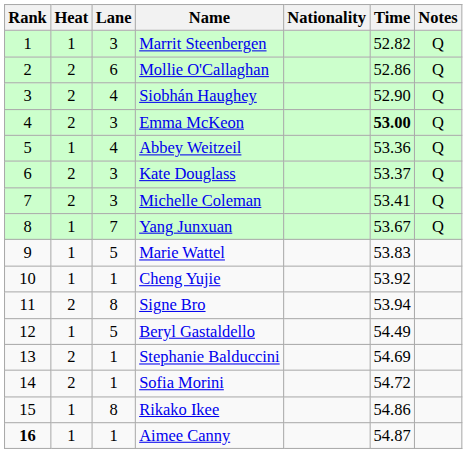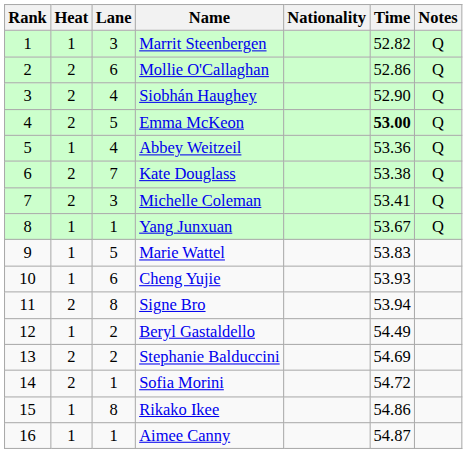 <table class="wikitable sortable" style="text-align:center">
 <tr>
 <th>Rank</th>
 <th>Heat</th>
 <th>Lane</th>
 <th>Name</th>
 <th>Nationality</th>
 <th>Time</th>
 <th>Notes</th>
 </tr>
 <tr bgcolor=ccffcc>
 <td>1</td>
 <td>1</td>
 <td>3</td>
 <td align=left><a href='#'>Marrit Steenbergen</a></td>
 <td align=left></td>
 <td>52.82</td>
 <td>Q</td>
 </tr>
 <tr bgcolor=ccffcc>
 <td>2</td>
 <td>2</td>
 <td>6</td>
 <td align=left><a href='#'>Mollie O'Callaghan</a></td>
 <td align=left></td>
 <td>52.86</td>
 <td>Q</td>
 </tr>
 <tr bgcolor=ccffcc>
 <td>3</td>
 <td>2</td>
 <td>4</td>
 <td align=left><a href='#'>Siobhán Haughey</a></td>
 <td align=left></td>
 <td>52.90</td>
 <td>Q</td>
 </tr>
 <tr bgcolor=ccffcc>
 <td>4</td>
 <td>2</td>
-<td>3</td>
+<td>5</td>
 <td align=left><a href='#'>Emma McKeon</a></td>
 <td align=left></td>
 <td><strong>53.00</strong></td>
 <td>Q</td>
 </tr>
 <tr bgcolor=ccffcc>
 <td>5</td>
 <td>1</td>
 <td>4</td>
 <td align=left><a href='#'>Abbey Weitzeil</a></td>
 <td align=left></td>
 <td>53.36</td>
 <td>Q</td>
 </tr>
 <tr bgcolor=ccffcc>
 <td>6</td>
 <td>2</td>
-<td>3</td>
+<td>7</td>
 <td align=left><a href='#'>Kate Douglass</a></td>
 <td align=left></td>
-<td>53.37</td>
+<td>53.38</td>
 <td>Q</td>
 </tr>
 <tr bgcolor=ccffcc>
 <td>7</td>
 <td>2</td>
 <td>3</td>
 <td align=left><a href='#'>Michelle Coleman</a></td>
 <td align=left></td>
 <td>53.41</td>
 <td>Q</td>
 </tr>
 <tr bgcolor=ccffcc>
 <td>8</td>
 <td>1</td>
-<td>7</td>
+<td>1</td>
 <td align=left><a href='#'>Yang Junxuan</a></td>
 <td align=left></td>
 <td>53.67</td>
 <td>Q</td>
 </tr>
 <tr>
 <td>9</td>
 <td>1</td>
 <td>5</td>
 <td align=left><a href='#'>Marie Wattel</a></td>
 <td align=left></td>
 <td>53.83</td>
 <td></td>
 </tr>
 <tr>
 <td>10</td>
 <td>1</td>
-<td>1</td>
+<td>6</td>
 <td align=left><a href='#'>Cheng Yujie</a></td>
 <td align=left></td>
-<td>53.92</td>
+<td>53.93</td>
 <td></td>
 </tr>
 <tr>
 <td>11</td>
 <td>2</td>
 <td>8</td>
 <td align=left><a href='#'>Signe Bro</a></td>
 <td align=left></td>
 <td>53.94</td>
 <td></td>
 </tr>
 <tr>
 <td>12</td>
 <td>1</td>
-<td>5</td>
+<td>2</td>
 <td align=left><a href='#'>Beryl Gastaldello</a></td>
 <td align=left></td>
 <td>54.49</td>
 <td></td>
 </tr>
 <tr>
 <td>13</td>
 <td>2</td>
-<td>1</td>
+<td>2</td>
 <td align=left><a href='#'>Stephanie Balduccini</a></td>
 <td align=left></td>
 <td>54.69</td>
 <td></td>
 </tr>
 <tr>
 <td>14</td>
 <td>2</td>
 <td>1</td>
 <td align=left><a href='#'>Sofia Morini</a></td>
 <td align=left></td>
 <td>54.72</td>
 <td></td>
 </tr>
 <tr>
 <td>15</td>
 <td>1</td>
 <td>8</td>
 <td align=left><a href='#'>Rikako Ikee</a></td>
 <td align=left></td>
 <td>54.86</td>
 <td></td>
 </tr>
 <tr>
-<td><strong>16</strong></td>
+<td>16</td>
 <td>1</td>
 <td>1</td>
 <td align=left><a href='#'>Aimee Canny</a></td>
 <td align=left></td>
 <td>54.87</td>
 <td></td>
 </tr>
 </table>
